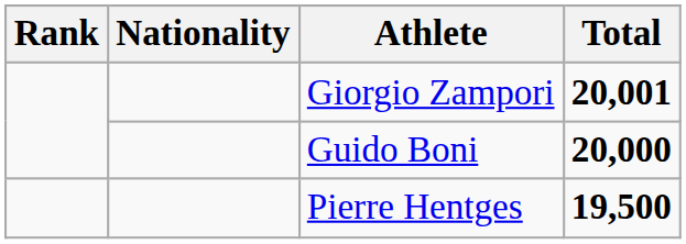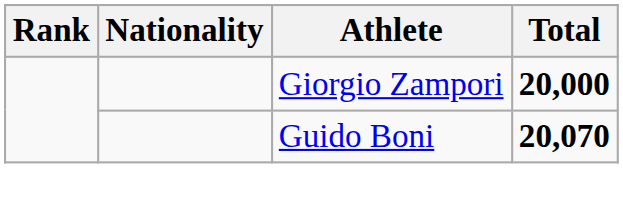 <table class="wikitable">
 <tr>
 <th>Rank</th>
 <th>Nationality</th>
 <th>Athlete</th>
 <th>Total</th>
 </tr>
 <tr>
 <td rowspan="2"></td>
 <td></td>
 <td><a href='#'>Giorgio Zampori</a></td>
-<td><strong>20,001</strong></td>
+<td><strong>20,000</strong></td>
 </tr>
 <tr>
 <td></td>
 <td><a href='#'>Guido Boni</a></td>
-<td><strong>20,000</strong></td>
-</tr>
-<tr>
-<td></td>
-<td></td>
-<td><a href='#'>Pierre Hentges</a></td>
-<td><strong>19,500</strong></td>
+<td><strong>20,070</strong></td>
 </tr>
 </table>
